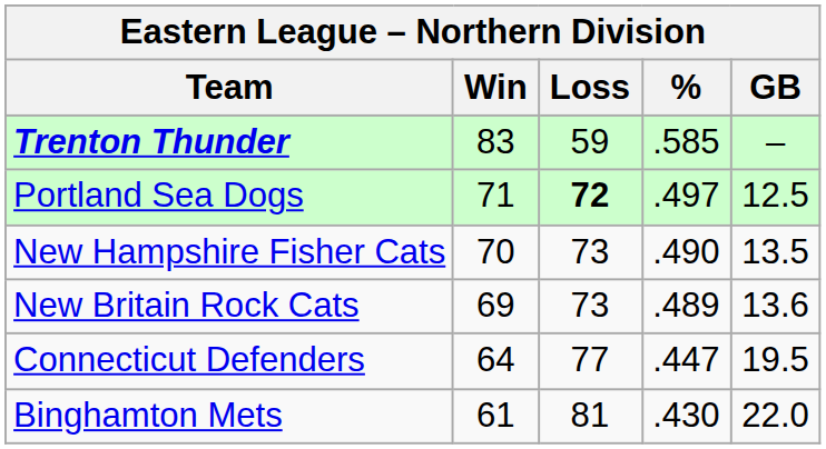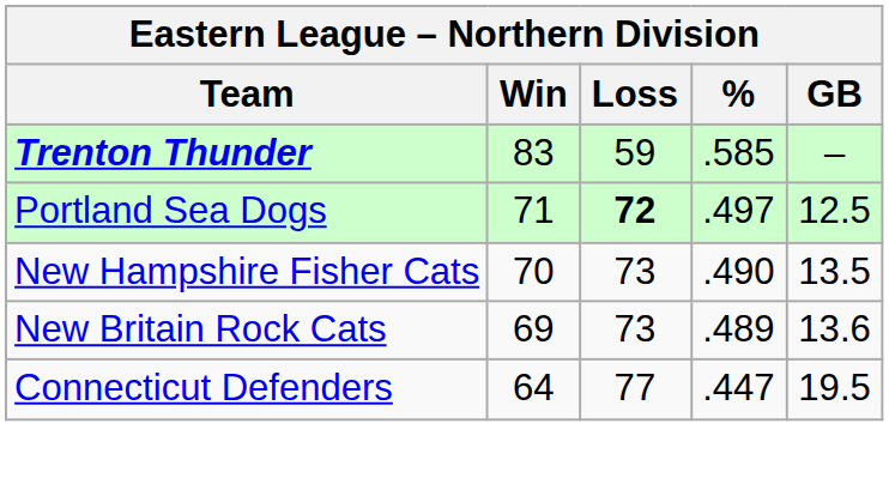 <table class="wikitable">
 <tr>
 <th colspan="5">Eastern League – Northern Division</th>
 </tr>
 <tr>
 <th width="55%">Team</th>
 <th>Win</th>
 <th>Loss</th>
 <th>%</th>
 <th>GB</th>
 </tr>
 <tr align=center bgcolor="#CCFFCC">
 <td align=left><strong><em><a href='#'>Trenton Thunder</a></em></strong></td>
 <td>83</td>
 <td>59</td>
 <td>.585</td>
 <td>–</td>
 </tr>
 <tr align=center bgcolor="#CCFFCC">
 <td align=left><a href='#'>Portland Sea Dogs</a></td>
 <td>71</td>
 <td><strong>72</strong></td>
 <td>.497</td>
 <td>12.5</td>
 </tr>
 <tr align=center>
 <td align=left><a href='#'>New Hampshire Fisher Cats</a></td>
 <td>70</td>
 <td>73</td>
 <td>.490</td>
 <td>13.5</td>
 </tr>
 <tr align=center>
 <td align=left><a href='#'>New Britain Rock Cats</a></td>
 <td>69</td>
 <td>73</td>
 <td>.489</td>
 <td>13.6</td>
 </tr>
 <tr align=center>
 <td align=left><a href='#'>Connecticut Defenders</a></td>
 <td>64</td>
 <td>77</td>
 <td>.447</td>
 <td>19.5</td>
 </tr>
-<tr align=center>
-<td align=left><a href='#'>Binghamton Mets</a></td>
-<td>61</td>
-<td>81</td>
-<td>.430</td>
-<td>22.0</td>
-</tr>
 </table>
